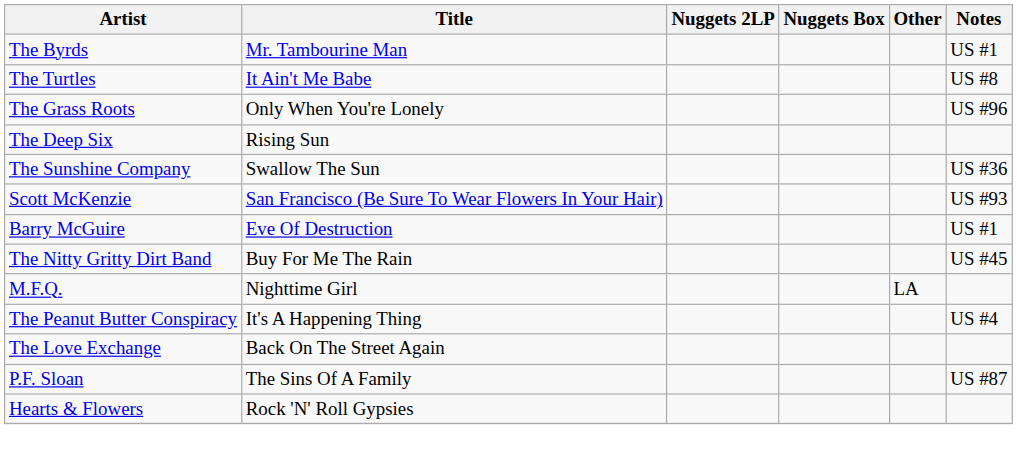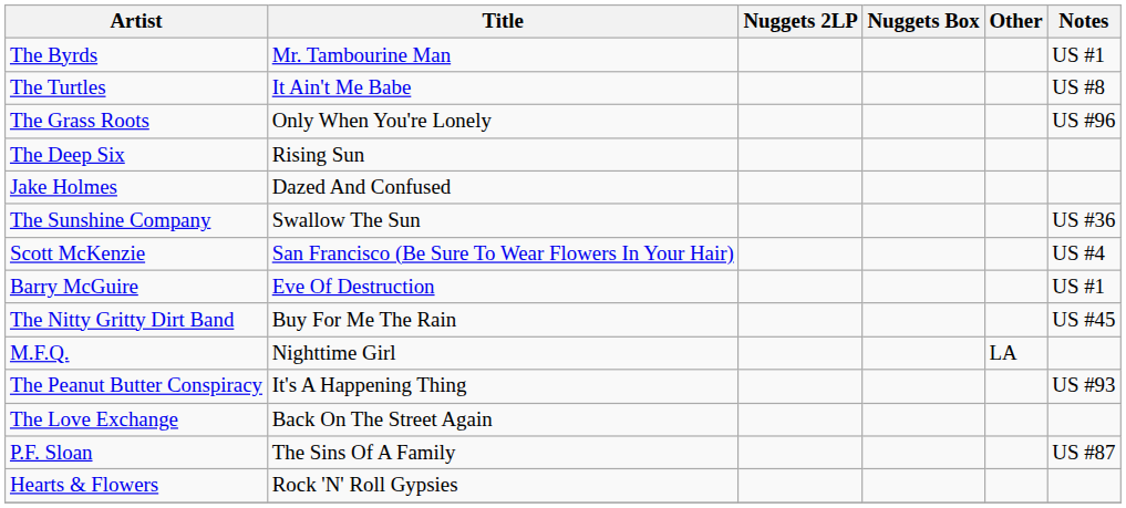 <table class="wikitable sortable">
 <tr>
 <th>Artist</th>
 <th>Title</th>
 <th>Nuggets 2LP</th>
 <th>Nuggets Box</th>
 <th>Other</th>
 <th>Notes</th>
 </tr>
 <tr>
 <td><a href='#'>The Byrds</a></td>
 <td><a href='#'>Mr. Tambourine Man</a></td>
 <td></td>
 <td></td>
 <td></td>
 <td>US #1</td>
 </tr>
 <tr>
 <td><a href='#'>The Turtles</a></td>
 <td><a href='#'>It Ain't Me Babe</a></td>
 <td></td>
 <td></td>
 <td></td>
 <td>US #8</td>
 </tr>
 <tr>
 <td><a href='#'>The Grass Roots</a></td>
 <td>Only When You're Lonely</td>
 <td></td>
 <td></td>
 <td></td>
 <td>US #96</td>
 </tr>
 <tr>
 <td><a href='#'>The Deep Six</a></td>
 <td>Rising Sun</td>
 <td></td>
 <td></td>
 <td></td>
 <td></td>
 </tr>
 <tr>
+<td><a href='#'>Jake Holmes</a></td>
+<td>Dazed And Confused</td>
+<td></td>
+<td></td>
+<td></td>
+<td></td>
+</tr>
+<tr>
 <td><a href='#'>The Sunshine Company</a></td>
 <td>Swallow The Sun</td>
 <td></td>
 <td></td>
 <td></td>
 <td>US #36</td>
 </tr>
 <tr>
 <td><a href='#'>Scott McKenzie</a></td>
 <td><a href='#'>San Francisco (Be Sure To Wear Flowers In Your Hair)</a></td>
 <td></td>
 <td></td>
 <td></td>
-<td>US #93</td>
+<td>US #4</td>
 </tr>
 <tr>
 <td><a href='#'>Barry McGuire</a></td>
 <td><a href='#'>Eve Of Destruction</a></td>
 <td></td>
 <td></td>
 <td></td>
 <td>US #1</td>
 </tr>
 <tr>
 <td><a href='#'>The Nitty Gritty Dirt Band</a></td>
 <td>Buy For Me The Rain</td>
 <td></td>
 <td></td>
 <td></td>
 <td>US #45</td>
 </tr>
 <tr>
 <td><a href='#'>M.F.Q.</a></td>
 <td>Nighttime Girl</td>
 <td></td>
 <td></td>
 <td>LA</td>
 <td></td>
 </tr>
 <tr>
 <td><a href='#'>The Peanut Butter Conspiracy</a></td>
 <td>It's A Happening Thing</td>
 <td></td>
 <td></td>
 <td></td>
-<td>US #4</td>
+<td>US #93</td>
 </tr>
 <tr>
 <td><a href='#'>The Love Exchange</a></td>
 <td>Back On The Street Again</td>
 <td></td>
 <td></td>
 <td></td>
 <td></td>
 </tr>
 <tr>
 <td><a href='#'>P.F. Sloan</a></td>
 <td>The Sins Of A Family</td>
 <td></td>
 <td></td>
 <td></td>
 <td>US #87</td>
 </tr>
 <tr>
 <td><a href='#'>Hearts & Flowers</a></td>
 <td>Rock 'N' Roll Gypsies</td>
 <td></td>
 <td></td>
 <td></td>
 <td></td>
 </tr>
 <tr>
 </tr>
 </table>
